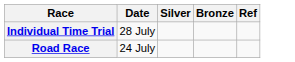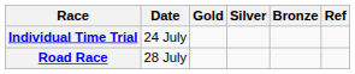 <table class="wikitable plainrowheaders">
 <tr>
 <th>Race</th>
 <th>Date</th>
+<th>Gold</th>
 <th>Silver</th>
 <th>Bronze</th>
 <th>Ref</th>
 </tr>
 <tr>
 <th scope=row> <a href='#'>Individual Time Trial</a></th>
-<td>28 July</td>
+<td>24 July</td>
+<td></td>
 <td></td>
 <td></td>
 <td align=center></td>
 </tr>
 <tr>
 <th scope=row> <a href='#'>Road Race</a></th>
-<td>24 July</td>
+<td>28 July</td>
+<td></td>
 <td></td>
 <td></td>
 <td align=center></td>
 </tr>
 </table>
